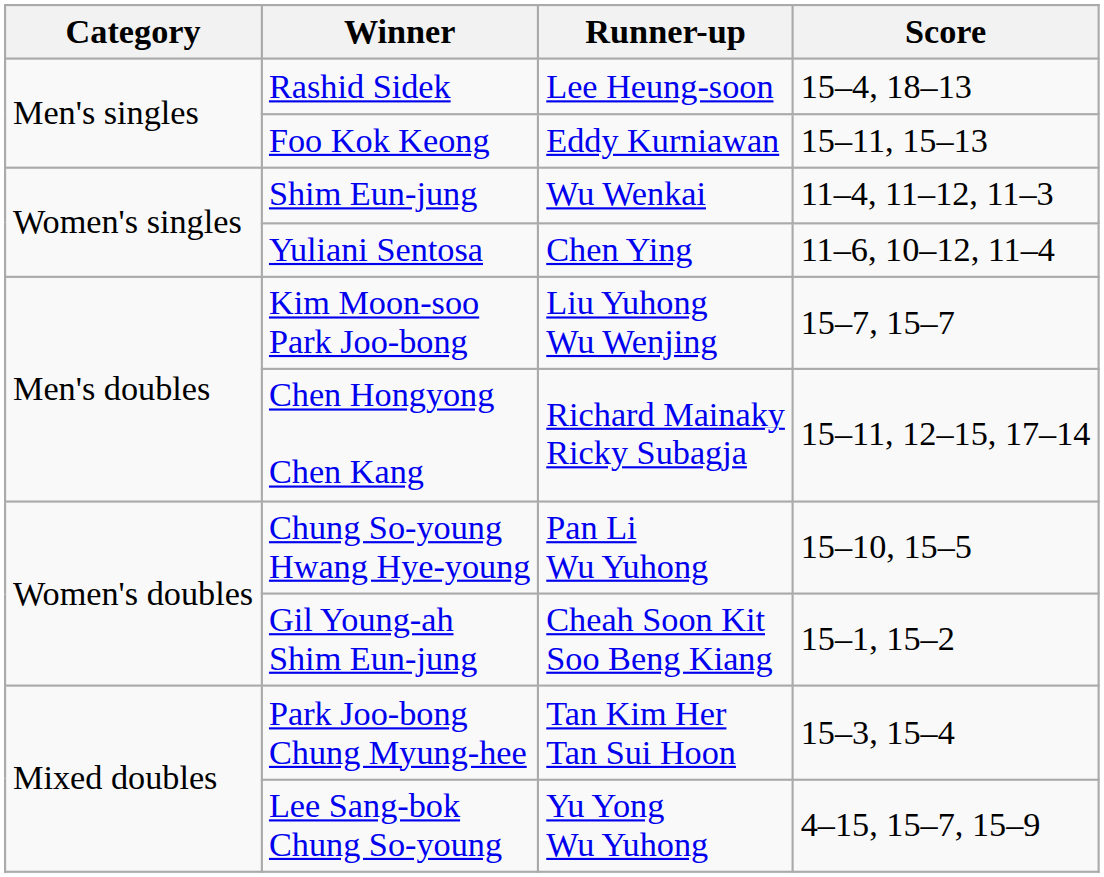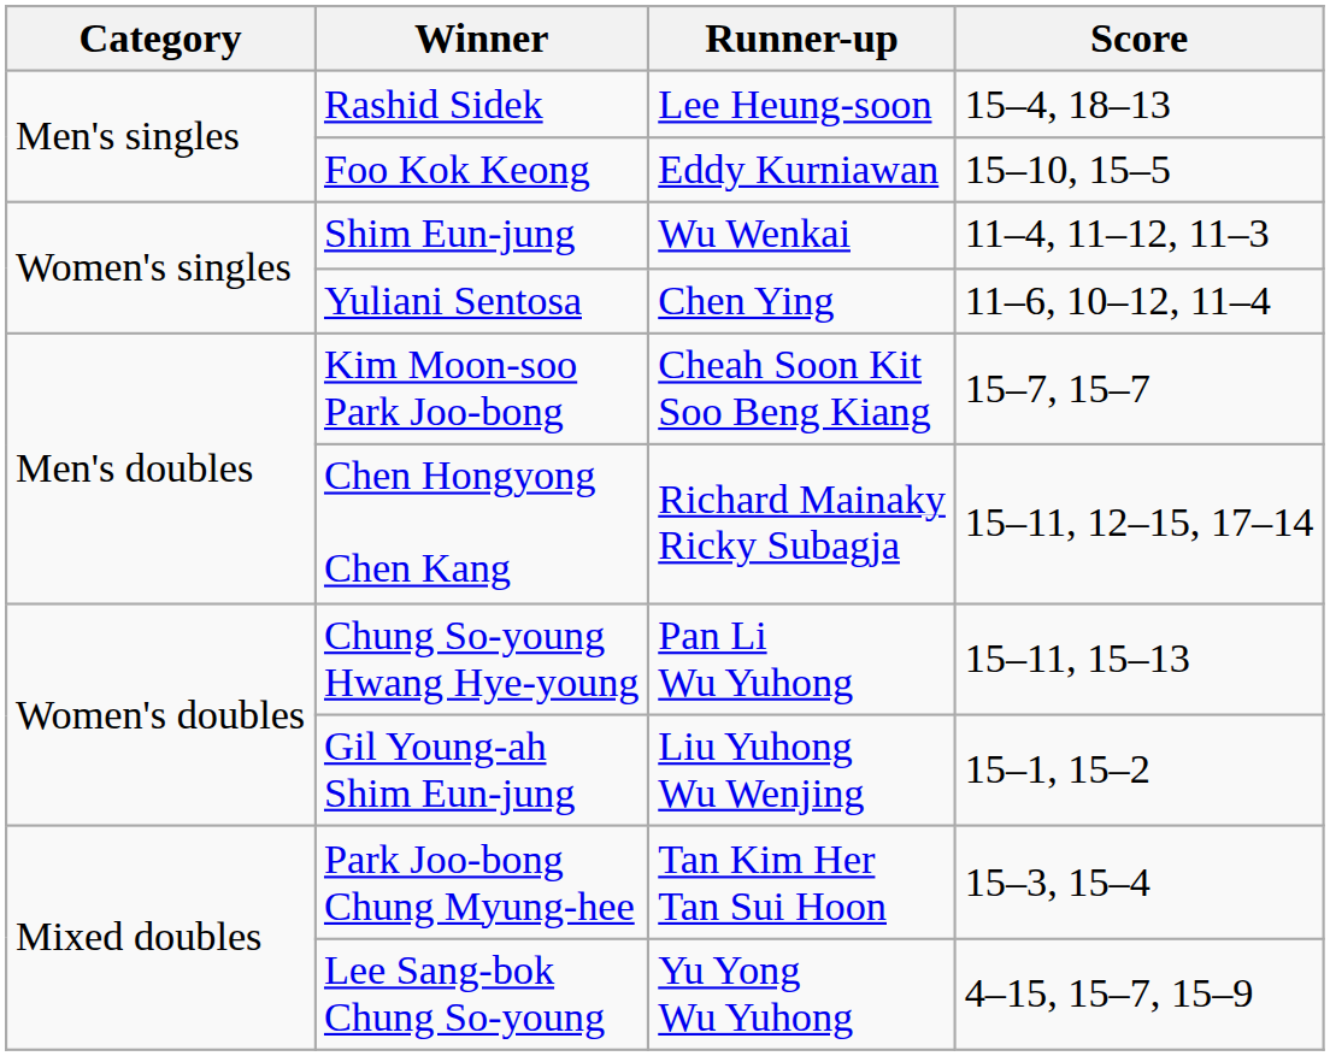 <table class="wikitable">
 <tr>
 <th>Category</th>
 <th>Winner</th>
 <th>Runner-up</th>
 <th>Score</th>
 </tr>
 <tr>
 <td rowspan=2>Men's singles</td>
 <td> <a href='#'>Rashid Sidek</a></td>
 <td> <a href='#'>Lee Heung-soon</a></td>
 <td>15–4, 18–13</td>
 </tr>
 <tr>
 <td> <a href='#'>Foo Kok Keong</a></td>
 <td> <a href='#'>Eddy Kurniawan</a></td>
-<td>15–11, 15–13</td>
+<td>15–10, 15–5</td>
 </tr>
 <tr>
 <td rowspan=2>Women's singles</td>
 <td> <a href='#'>Shim Eun-jung</a></td>
 <td> <a href='#'>Wu Wenkai</a></td>
 <td>11–4, 11–12, 11–3</td>
 </tr>
 <tr>
 <td> <a href='#'>Yuliani Sentosa</a></td>
 <td> <a href='#'>Chen Ying</a></td>
 <td>11–6, 10–12, 11–4</td>
 </tr>
 <tr>
 <td rowspan=2>Men's doubles</td>
 <td> <a href='#'>Kim Moon-soo</a><br> <a href='#'>Park Joo-bong</a></td>
-<td> <a href='#'>Liu Yuhong</a><br> <a href='#'>Wu Wenjing</a></td>
+<td> <a href='#'>Cheah Soon Kit</a><br> <a href='#'>Soo Beng Kiang</a></td>
 <td>15–7, 15–7</td>
 </tr>
 <tr>
 <td> <a href='#'>Chen Hongyong</a><br><br> <a href='#'>Chen Kang</a></td>
 <td> <a href='#'>Richard Mainaky</a><br> <a href='#'>Ricky Subagja</a></td>
 <td>15–11, 12–15, 17–14</td>
 </tr>
 <tr>
 <td rowspan=2>Women's doubles</td>
 <td> <a href='#'>Chung So-young</a><br>  <a href='#'>Hwang Hye-young</a></td>
 <td> <a href='#'>Pan Li</a><br> <a href='#'>Wu Yuhong</a></td>
-<td>15–10, 15–5</td>
+<td>15–11, 15–13</td>
 </tr>
 <tr>
 <td> <a href='#'>Gil Young-ah</a><br> <a href='#'>Shim Eun-jung</a></td>
-<td> <a href='#'>Cheah Soon Kit</a><br> <a href='#'>Soo Beng Kiang</a></td>
+<td> <a href='#'>Liu Yuhong</a><br> <a href='#'>Wu Wenjing</a></td>
 <td>15–1, 15–2</td>
 </tr>
 <tr>
 <td rowspan=2>Mixed doubles</td>
 <td> <a href='#'>Park Joo-bong</a><br> <a href='#'>Chung Myung-hee</a></td>
 <td> <a href='#'>Tan Kim Her</a><br> <a href='#'>Tan Sui Hoon</a></td>
 <td>15–3, 15–4</td>
 </tr>
 <tr>
 <td> <a href='#'>Lee Sang-bok</a><br> <a href='#'>Chung So-young</a></td>
 <td> <a href='#'>Yu Yong</a><br> <a href='#'>Wu Yuhong</a></td>
 <td>4–15, 15–7, 15–9</td>
 </tr>
 </table>
